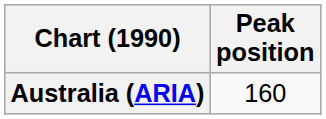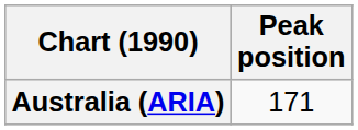 <table class="wikitable plainrowheaders">
 <tr>
 <th scope="col">Chart (1990)</th>
 <th scope="col">Peak<br>position</th>
 </tr>
 <tr>
 <th scope="row">Australia (<a href='#'>ARIA</a>)</th>
-<td align="center">160</td>
+<td align="center">171</td>
 </tr>
 </table>
